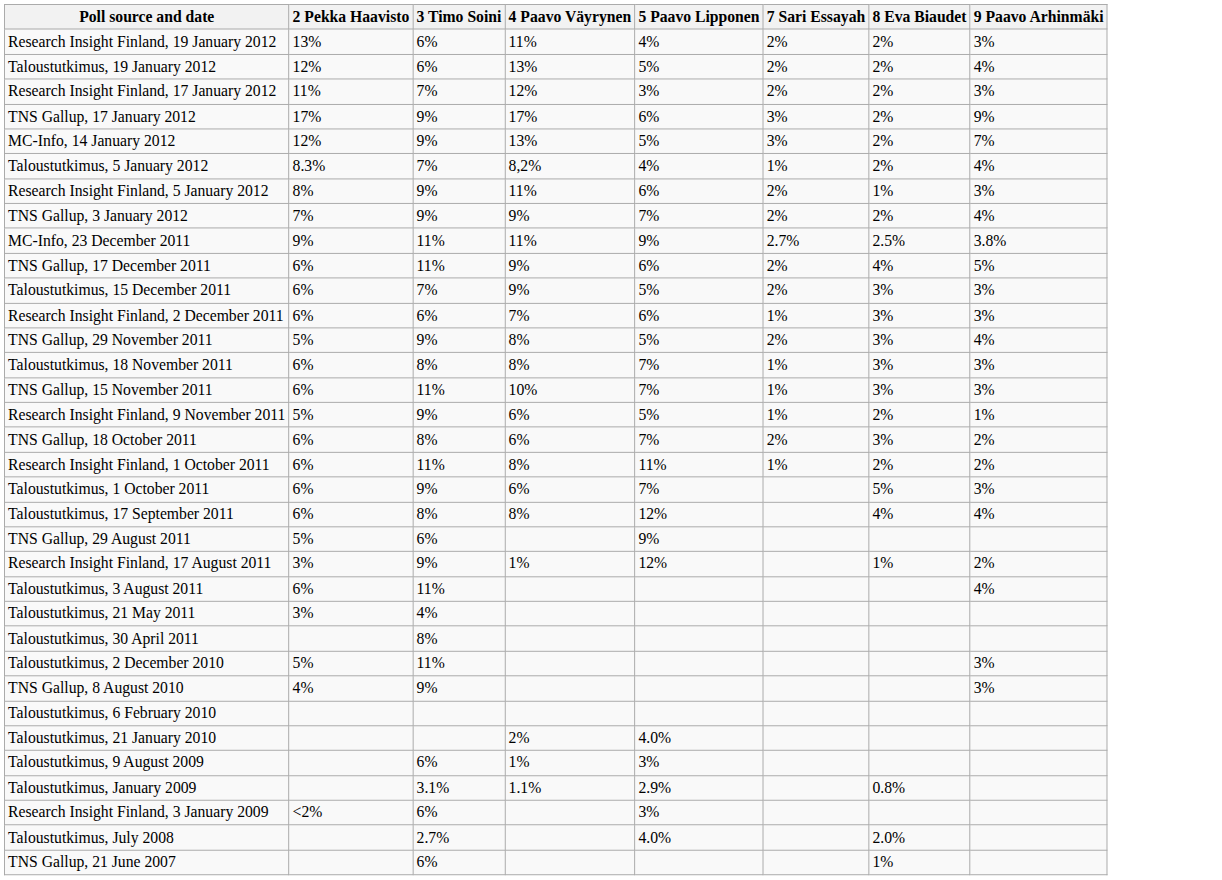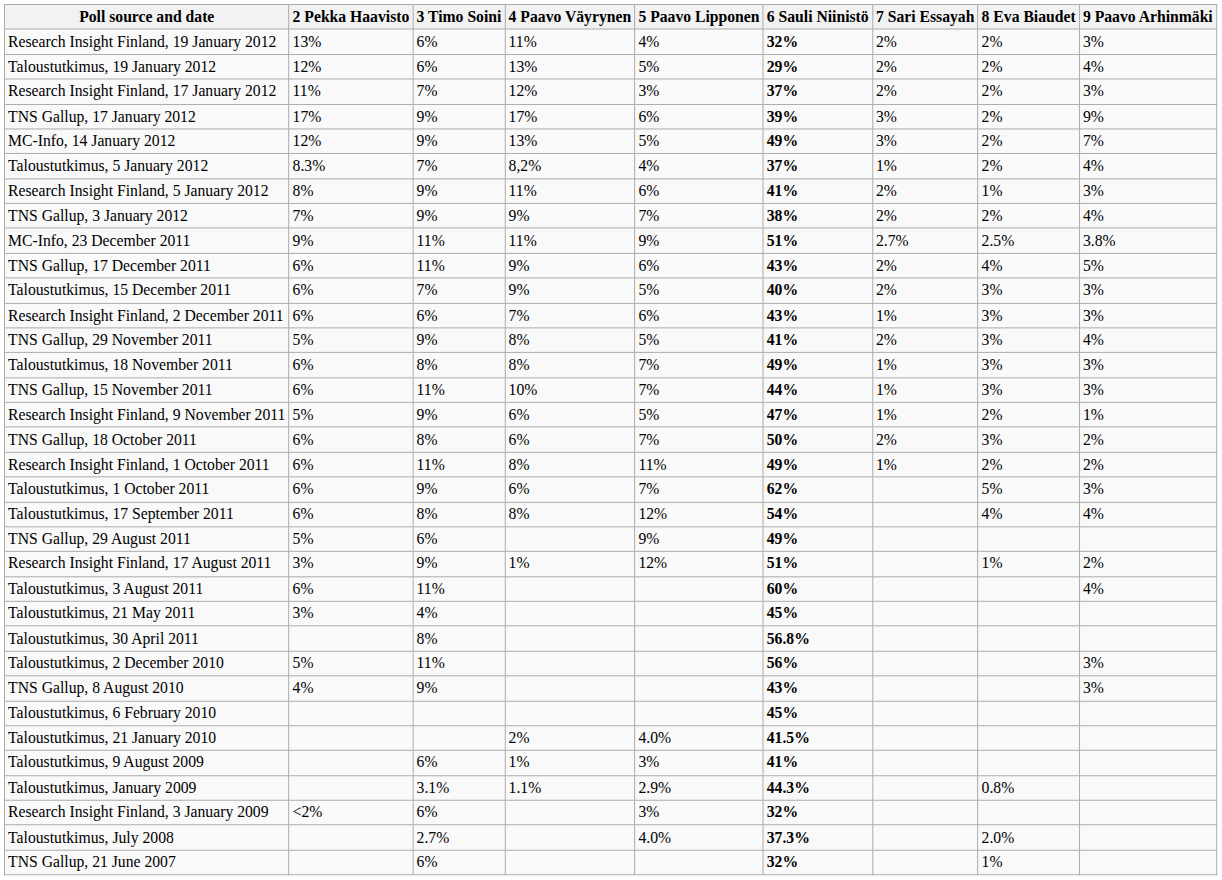 <table class="wikitable">
 <tr>
 <th>Poll source and date</th>
 <th>2 Pekka Haavisto</th>
 <th>3 Timo Soini</th>
 <th>4 Paavo Väyrynen</th>
 <th>5 Paavo Lipponen</th>
+<th>6 Sauli Niinistö</th>
 <th>7 Sari Essayah</th>
 <th>8 Eva Biaudet</th>
 <th>9 Paavo Arhinmäki</th>
 </tr>
 <tr>
 <td>Research Insight Finland, 19 January 2012</td>
 <td>13%</td>
 <td>6%</td>
 <td>11%</td>
 <td>4%</td>
+<td><strong>32%</strong></td>
 <td>2%</td>
 <td>2%</td>
 <td>3%</td>
 </tr>
 <tr>
 <td>Taloustutkimus, 19 January 2012</td>
 <td>12%</td>
 <td>6%</td>
 <td>13%</td>
 <td>5%</td>
+<td><strong>29%</strong></td>
 <td>2%</td>
 <td>2%</td>
 <td>4%</td>
 </tr>
 <tr>
 <td>Research Insight Finland, 17 January 2012</td>
 <td>11%</td>
 <td>7%</td>
 <td>12%</td>
 <td>3%</td>
+<td><strong>37%</strong></td>
 <td>2%</td>
 <td>2%</td>
 <td>3%</td>
 </tr>
 <tr>
 <td>TNS Gallup, 17 January 2012</td>
 <td>17%</td>
 <td>9%</td>
 <td>17%</td>
 <td>6%</td>
+<td><strong>39%</strong></td>
 <td>3%</td>
 <td>2%</td>
 <td>9%</td>
 </tr>
 <tr>
 <td>MC-Info, 14 January 2012</td>
 <td>12%</td>
 <td>9%</td>
 <td>13%</td>
 <td>5%</td>
+<td><strong>49%</strong></td>
 <td>3%</td>
 <td>2%</td>
 <td>7%</td>
 </tr>
 <tr>
 <td>Taloustutkimus, 5 January 2012</td>
 <td>8.3%</td>
 <td>7%</td>
 <td>8,2%</td>
 <td>4%</td>
+<td><strong>37%</strong></td>
 <td>1%</td>
 <td>2%</td>
 <td>4%</td>
 </tr>
 <tr>
 <td>Research Insight Finland, 5 January 2012</td>
 <td>8%</td>
 <td>9%</td>
 <td>11%</td>
 <td>6%</td>
+<td><strong>41%</strong></td>
 <td>2%</td>
 <td>1%</td>
 <td>3%</td>
 </tr>
 <tr>
 <td>TNS Gallup, 3 January 2012</td>
 <td>7%</td>
 <td>9%</td>
 <td>9%</td>
 <td>7%</td>
+<td><strong>38%</strong></td>
 <td>2%</td>
 <td>2%</td>
 <td>4%</td>
 </tr>
 <tr>
 <td>MC-Info, 23 December 2011</td>
 <td>9%</td>
 <td>11%</td>
 <td>11%</td>
 <td>9%</td>
+<td><strong>51%</strong></td>
 <td>2.7%</td>
 <td>2.5%</td>
 <td>3.8%</td>
 </tr>
 <tr>
 <td>TNS Gallup, 17 December 2011</td>
 <td>6%</td>
 <td>11%</td>
 <td>9%</td>
 <td>6%</td>
+<td><strong>43%</strong></td>
 <td>2%</td>
 <td>4%</td>
 <td>5%</td>
 </tr>
 <tr>
 <td>Taloustutkimus, 15 December 2011</td>
 <td>6%</td>
 <td>7%</td>
 <td>9%</td>
 <td>5%</td>
+<td><strong>40%</strong></td>
 <td>2%</td>
 <td>3%</td>
 <td>3%</td>
 </tr>
 <tr>
 <td>Research Insight Finland, 2 December 2011</td>
 <td>6%</td>
 <td>6%</td>
 <td>7%</td>
 <td>6%</td>
+<td><strong>43%</strong></td>
 <td>1%</td>
 <td>3%</td>
 <td>3%</td>
 </tr>
 <tr>
 <td>TNS Gallup, 29 November 2011</td>
 <td>5%</td>
 <td>9%</td>
 <td>8%</td>
 <td>5%</td>
+<td><strong>41%</strong></td>
 <td>2%</td>
 <td>3%</td>
 <td>4%</td>
 </tr>
 <tr>
 <td>Taloustutkimus, 18 November 2011</td>
 <td>6%</td>
 <td>8%</td>
 <td>8%</td>
 <td>7%</td>
+<td><strong>49%</strong></td>
 <td>1%</td>
 <td>3%</td>
 <td>3%</td>
 </tr>
 <tr>
 <td>TNS Gallup, 15 November 2011</td>
 <td>6%</td>
 <td>11%</td>
 <td>10%</td>
 <td>7%</td>
+<td><strong>44%</strong></td>
 <td>1%</td>
 <td>3%</td>
 <td>3%</td>
 </tr>
 <tr>
 <td>Research Insight Finland, 9 November 2011</td>
 <td>5%</td>
 <td>9%</td>
 <td>6%</td>
 <td>5%</td>
+<td><strong>47%</strong></td>
 <td>1%</td>
 <td>2%</td>
 <td>1%</td>
 </tr>
 <tr>
 <td>TNS Gallup, 18 October 2011</td>
 <td>6%</td>
 <td>8%</td>
 <td>6%</td>
 <td>7%</td>
+<td><strong>50%</strong></td>
 <td>2%</td>
 <td>3%</td>
 <td>2%</td>
 </tr>
 <tr>
 <td>Research Insight Finland, 1 October 2011</td>
 <td>6%</td>
 <td>11%</td>
 <td>8%</td>
 <td>11%</td>
+<td><strong>49%</strong></td>
 <td>1%</td>
 <td>2%</td>
 <td>2%</td>
 </tr>
 <tr>
 <td>Taloustutkimus, 1 October 2011</td>
 <td>6%</td>
 <td>9%</td>
 <td>6%</td>
 <td>7%</td>
+<td><strong>62%</strong></td>
 <td></td>
 <td>5%</td>
 <td>3%</td>
 </tr>
 <tr>
 <td>Taloustutkimus, 17 September 2011</td>
 <td>6%</td>
 <td>8%</td>
 <td>8%</td>
 <td>12%</td>
+<td><strong>54%</strong></td>
 <td></td>
 <td>4%</td>
 <td>4%</td>
 </tr>
 <tr>
 <td>TNS Gallup, 29 August 2011</td>
 <td>5%</td>
 <td>6%</td>
 <td></td>
 <td>9%</td>
+<td><strong>49%</strong></td>
 <td></td>
 <td></td>
 <td></td>
 </tr>
 <tr>
 <td>Research Insight Finland, 17 August 2011</td>
 <td>3%</td>
 <td>9%</td>
 <td>1%</td>
 <td>12%</td>
+<td><strong>51%</strong></td>
 <td></td>
 <td>1%</td>
 <td>2%</td>
 </tr>
 <tr>
 <td>Taloustutkimus, 3 August 2011</td>
 <td>6%</td>
 <td>11%</td>
 <td></td>
 <td></td>
+<td><strong>60%</strong></td>
 <td></td>
 <td></td>
 <td>4%</td>
 </tr>
 <tr>
 <td>Taloustutkimus, 21 May 2011</td>
 <td>3%</td>
 <td>4%</td>
 <td></td>
 <td></td>
+<td><strong>45%</strong></td>
 <td></td>
 <td></td>
 <td></td>
 </tr>
 <tr>
 <td>Taloustutkimus, 30 April 2011</td>
 <td></td>
 <td>8%</td>
 <td></td>
 <td></td>
+<td><strong>56.8%</strong></td>
 <td></td>
 <td></td>
 <td></td>
 </tr>
 <tr>
 <td>Taloustutkimus, 2 December 2010</td>
 <td>5%</td>
 <td>11%</td>
 <td></td>
 <td></td>
+<td><strong>56%</strong></td>
 <td></td>
 <td></td>
 <td>3%</td>
 </tr>
 <tr>
 <td>TNS Gallup, 8 August 2010</td>
 <td>4%</td>
 <td>9%</td>
 <td></td>
 <td></td>
+<td><strong>43%</strong></td>
 <td></td>
 <td></td>
 <td>3%</td>
 </tr>
 <tr>
 <td>Taloustutkimus, 6 February 2010</td>
 <td></td>
 <td></td>
 <td></td>
 <td></td>
+<td><strong>45%</strong></td>
 <td></td>
 <td></td>
 <td></td>
 </tr>
 <tr>
 <td>Taloustutkimus, 21 January 2010</td>
 <td></td>
 <td></td>
 <td>2%</td>
 <td>4.0%</td>
+<td><strong>41.5%</strong></td>
 <td></td>
 <td></td>
 <td></td>
 </tr>
 <tr>
 <td>Taloustutkimus, 9 August 2009</td>
 <td></td>
 <td>6%</td>
 <td>1%</td>
 <td>3%</td>
+<td><strong>41%</strong></td>
 <td></td>
 <td></td>
 <td></td>
 </tr>
 <tr>
 <td>Taloustutkimus, January 2009</td>
 <td></td>
 <td>3.1%</td>
 <td>1.1%</td>
 <td>2.9%</td>
+<td><strong>44.3%</strong></td>
 <td></td>
 <td>0.8%</td>
 <td></td>
 </tr>
 <tr>
 <td>Research Insight Finland, 3 January 2009</td>
 <td><2%</td>
 <td>6%</td>
 <td></td>
 <td>3%</td>
+<td><strong>32%</strong></td>
 <td></td>
 <td></td>
 <td></td>
 </tr>
 <tr>
 <td>Taloustutkimus, July 2008</td>
 <td></td>
 <td>2.7%</td>
 <td></td>
 <td>4.0%</td>
+<td><strong>37.3%</strong></td>
 <td></td>
 <td>2.0%</td>
 <td></td>
 </tr>
 <tr>
 <td>TNS Gallup, 21 June 2007</td>
 <td></td>
 <td>6%</td>
 <td></td>
 <td></td>
+<td><strong>32%</strong></td>
 <td></td>
 <td>1%</td>
 <td></td>
 </tr>
 </table>
